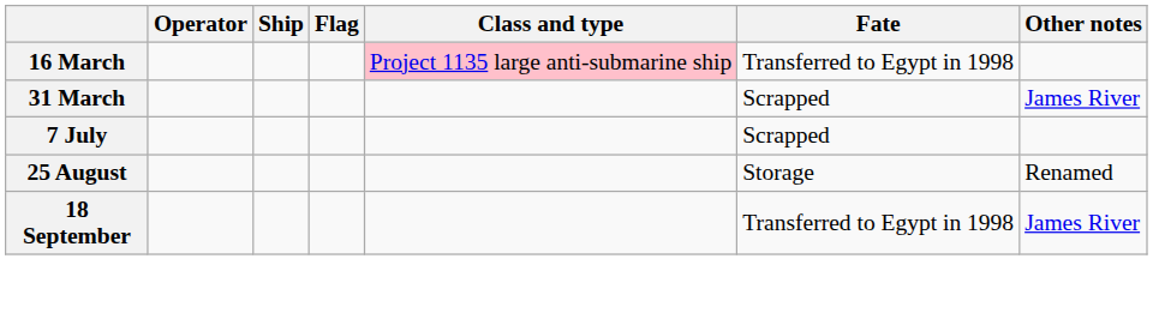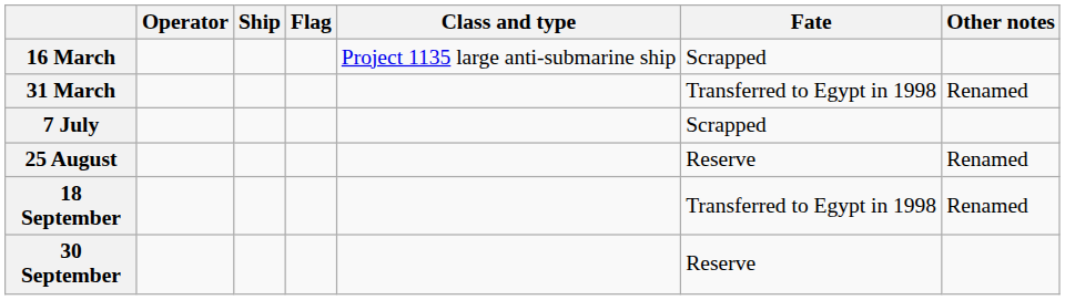 <table class="wikitable">
 <tr>
 <th width="90"></th>
 <th>Operator</th>
 <th>Ship</th>
 <th>Flag</th>
 <th>Class and type</th>
 <th>Fate</th>
 <th>Other notes</th>
 </tr>
 <tr ---->
 <th>16 March</th>
 <td></td>
 <td><strong></strong></td>
 <td></td>
-<td style="background: pink;"><a href='#'>Project 1135</a> large anti-submarine ship</td>
-<td>Transferred to Egypt in 1998</td>
+<td><a href='#'>Project 1135</a> large anti-submarine ship</td>
+<td>Scrapped</td>
 <td></td>
 </tr>
 <tr ---->
 <th>31 March</th>
 <td></td>
 <td><strong></strong></td>
 <td></td>
 <td></td>
-<td>Scrapped</td>
-<td><a href='#'>James River</a></td>
+<td>Transferred to Egypt in 1998</td>
+<td>Renamed </td>
 </tr>
 <tr ---->
 <th>7 July</th>
 <td></td>
 <td><strong></strong></td>
 <td></td>
 <td></td>
 <td>Scrapped</td>
 <td></td>
 </tr>
 <tr ---->
 <th>25 August</th>
 <td></td>
 <td><strong></strong></td>
 <td></td>
 <td></td>
-<td>Storage</td>
+<td>Reserve</td>
 <td>Renamed </td>
 </tr>
 <tr ---->
 <th>18 September</th>
 <td></td>
 <td><strong></strong></td>
 <td></td>
 <td></td>
 <td>Transferred to Egypt in 1998</td>
-<td><a href='#'>James River</a></td>
+<td>Renamed </td>
+</tr>
+<tr ---->
+<th>30 September</th>
+<td></td>
+<td><strong></strong></td>
+<td></td>
+<td></td>
+<td>Reserve</td>
+<td></td>
 </tr>
 </table>
